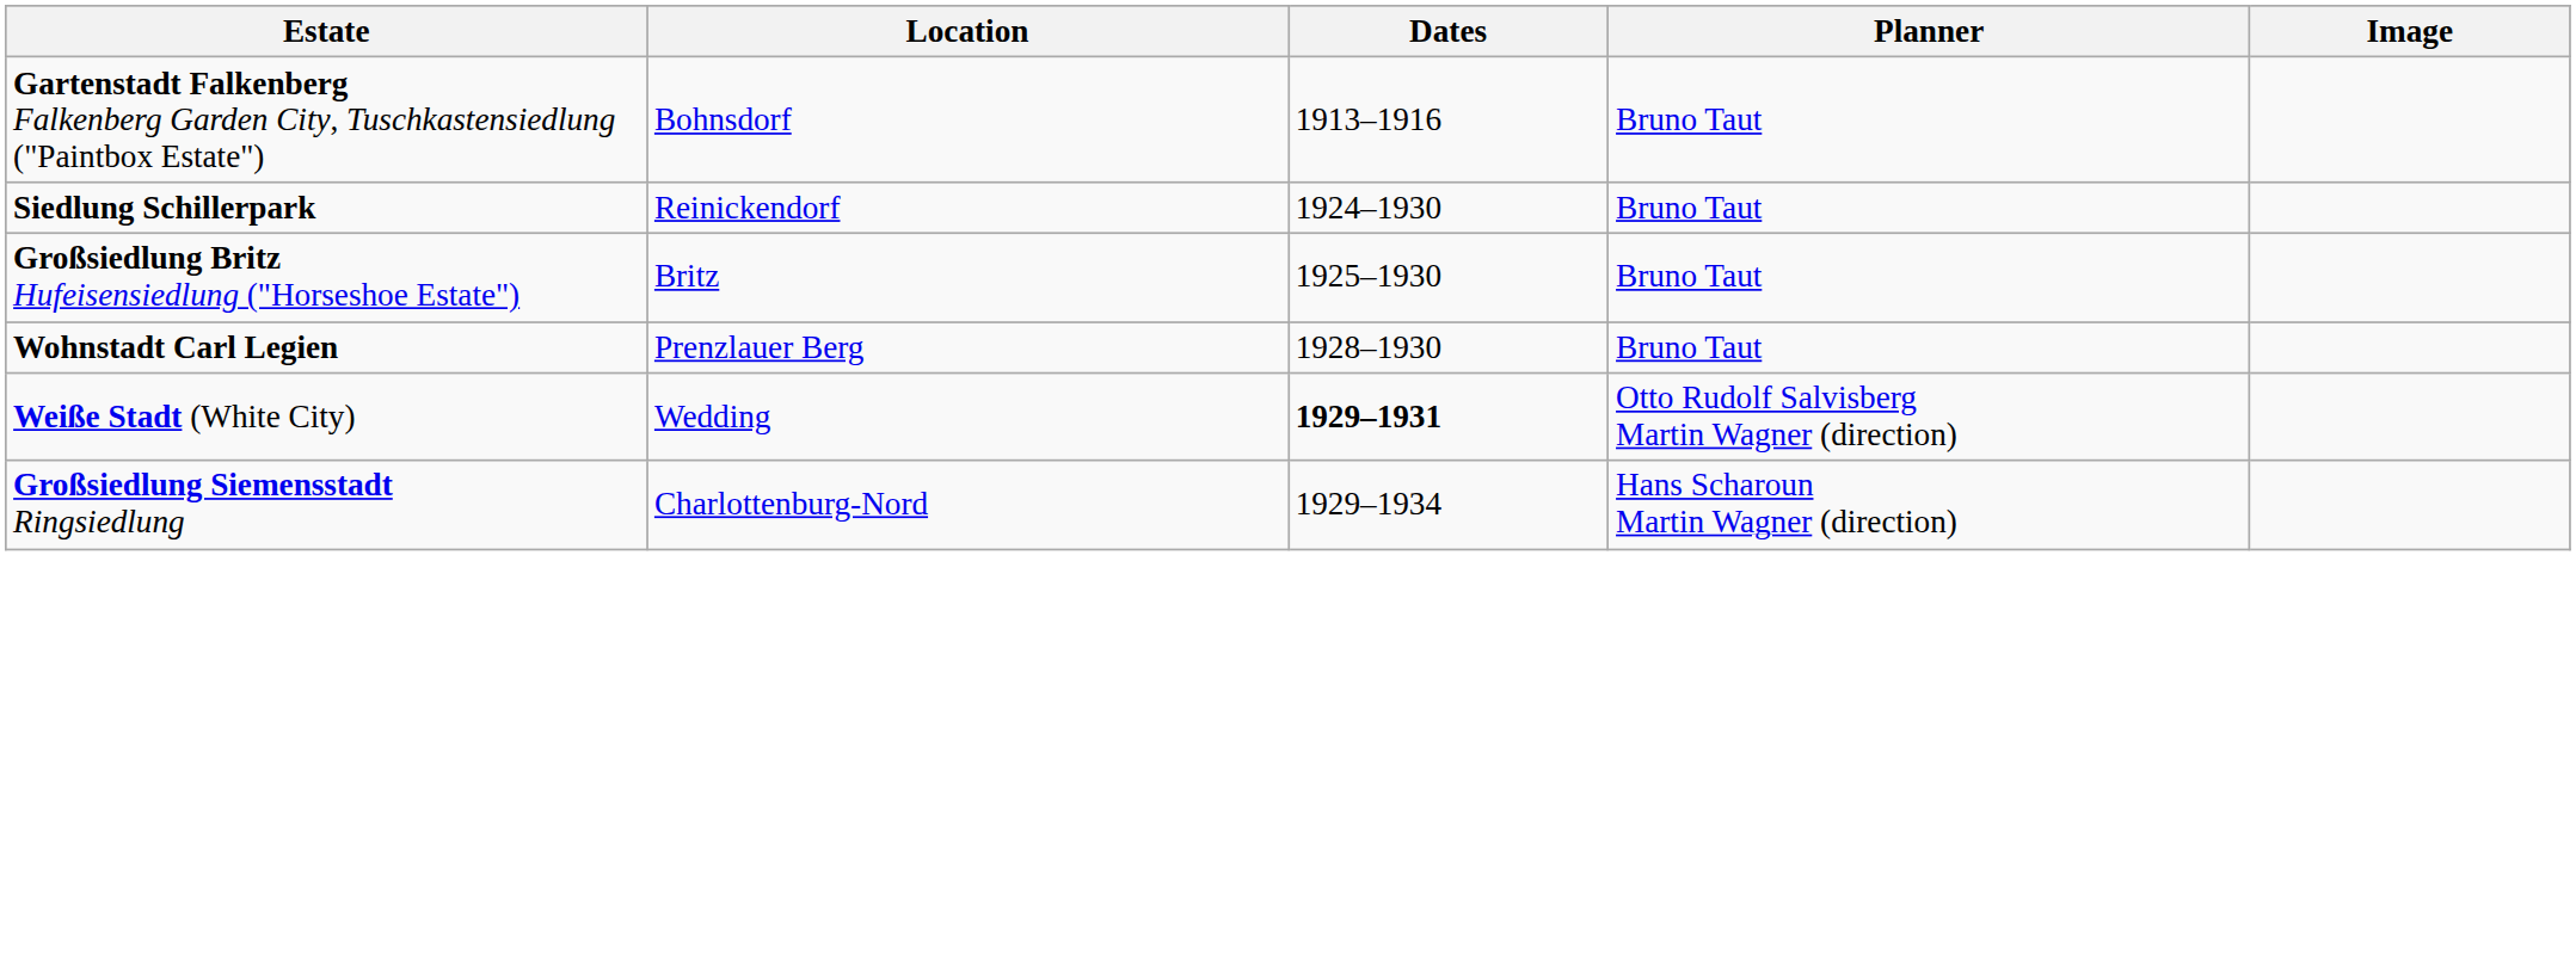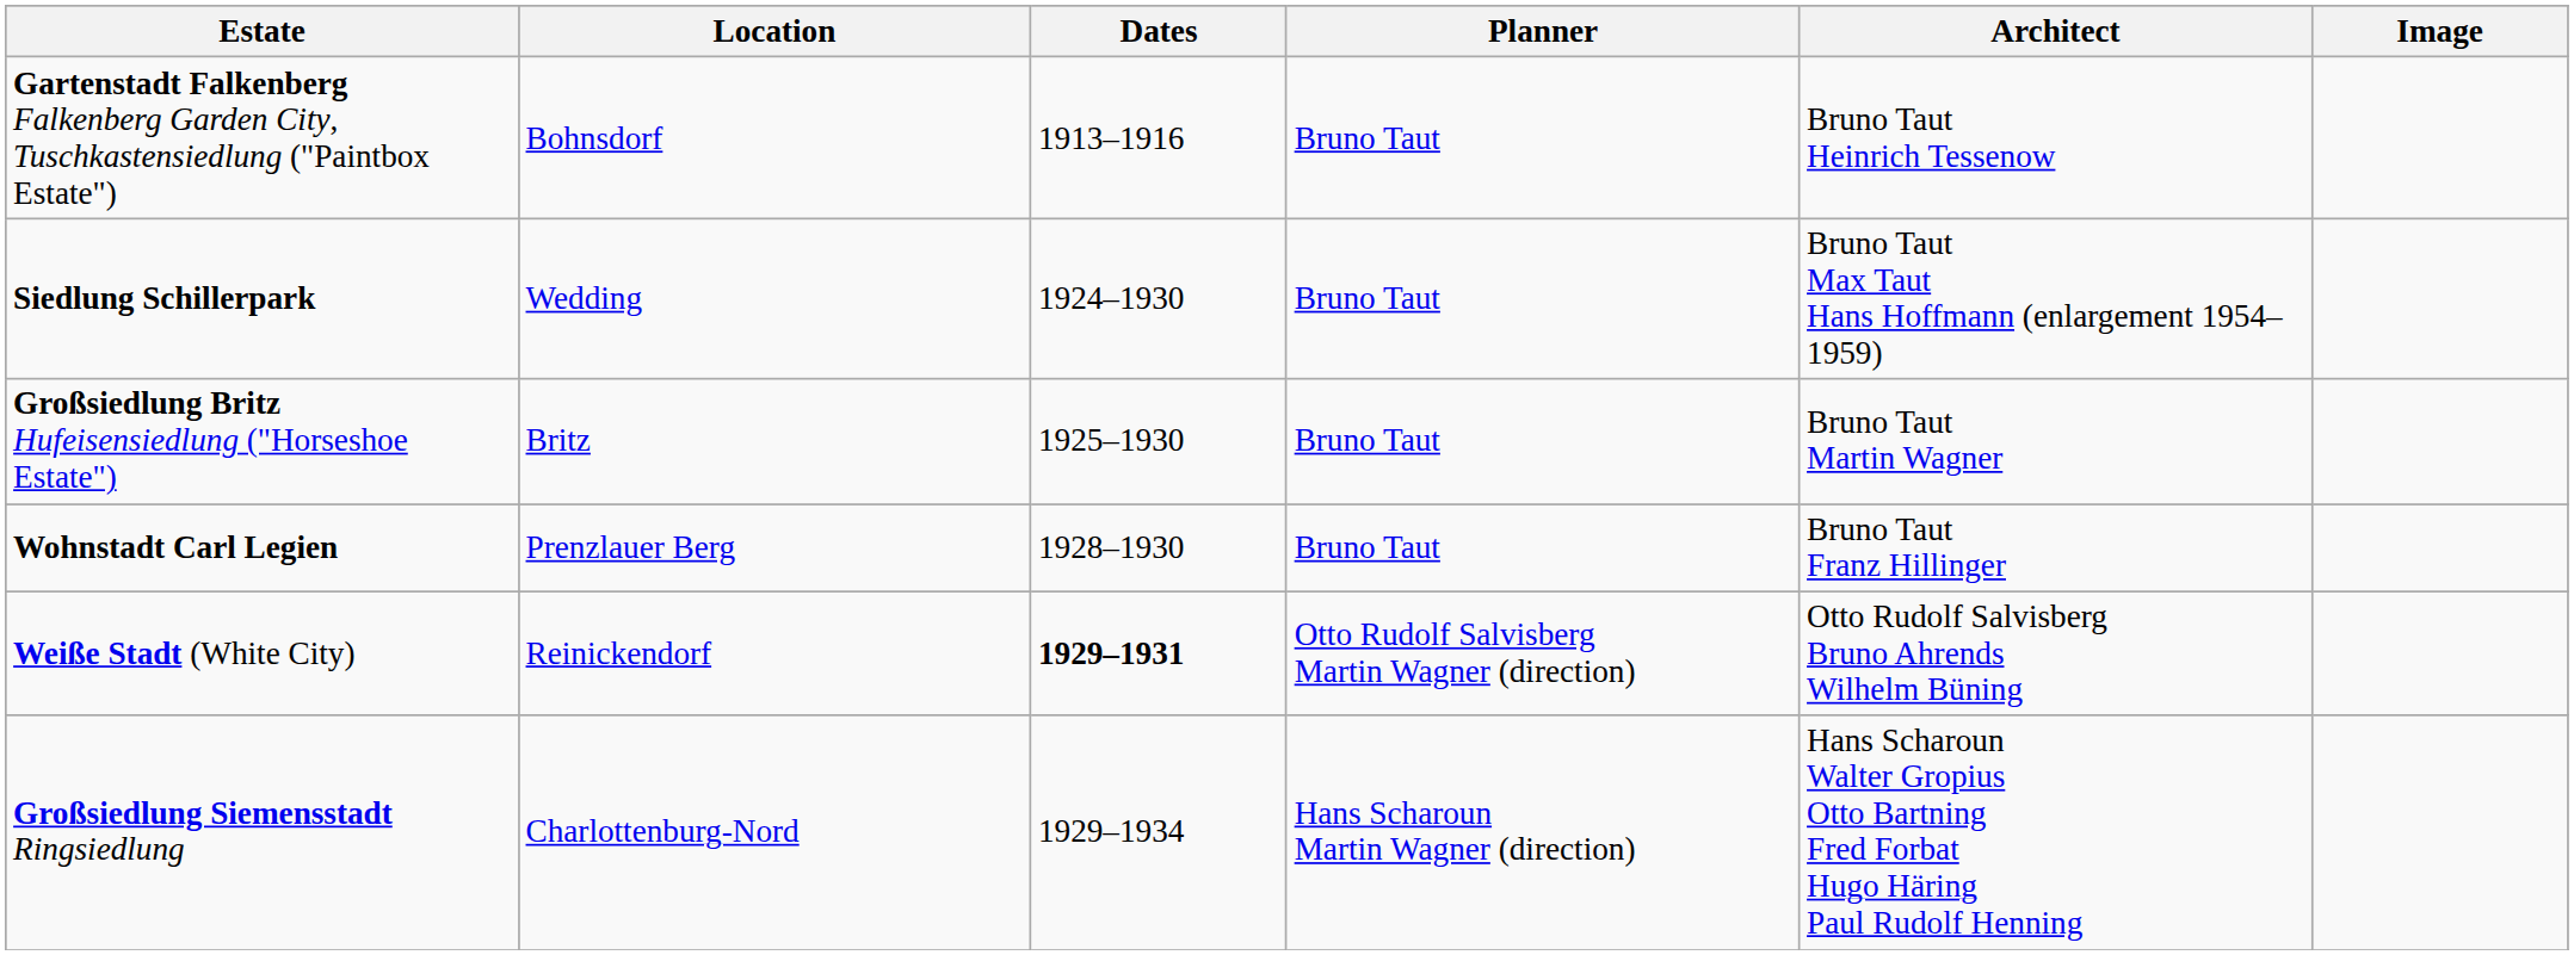 <table class="wikitable sortable" width="100%">
 <tr>
 <th width="20%" align="left" bgcolor="#778899">Estate</th>
 <th width="20%" align="left" bgcolor="#778899">Location</th>
 <th width="10%" bgcolor="#778899">Dates</th>
 <th width="20%" class="unsortable" align="left" bgcolor="#778899">Planner</th>
+<th width="20%" class="unsortable" align="left" bgcolor="#778899">Architect</th>
 <th width="10%" class="unsortable" bgcolor="#778899">Image</th>
 </tr>
 <tr>
 <td><strong>Gartenstadt Falkenberg</strong><br><em>Falkenberg Garden City</em>, <em>Tuschkastensiedlung</em> ("Paintbox Estate")</td>
 <td><a href='#'>Bohnsdorf</a><br></td>
 <td>1913–1916</td>
 <td><a href='#'>Bruno Taut</a></td>
+<td>Bruno Taut <br><a href='#'>Heinrich Tessenow</a></td>
 <td></td>
 </tr>
 <tr>
 <td><strong>Siedlung Schillerpark</strong></td>
-<td><a href='#'>Reinickendorf</a><br></td>
+<td><a href='#'>Wedding</a><br></td>
 <td>1924–1930</td>
 <td><a href='#'>Bruno Taut</a></td>
+<td>Bruno Taut <br><a href='#'>Max Taut</a><br><a href='#'>Hans Hoffmann</a> (enlargement 1954–1959)</td>
 <td></td>
 </tr>
 <tr>
 <td><strong>Großsiedlung Britz</strong> <br><a href='#'><em>Hufeisensiedlung</em> ("Horseshoe Estate")</a></td>
 <td><a href='#'>Britz</a><br></td>
 <td>1925–1930</td>
 <td><a href='#'>Bruno Taut</a></td>
+<td>Bruno Taut <br><a href='#'>Martin Wagner</a></td>
 <td></td>
 </tr>
 <tr>
 <td><strong>Wohnstadt Carl Legien</strong></td>
 <td><a href='#'>Prenzlauer Berg</a><br></td>
 <td>1928–1930</td>
 <td><a href='#'>Bruno Taut</a></td>
+<td>Bruno Taut <br><a href='#'>Franz Hillinger</a></td>
 <td></td>
 </tr>
 <tr>
 <td><strong><a href='#'>Weiße Stadt</a></strong> (White City)</td>
-<td><a href='#'>Wedding</a><br></td>
+<td><a href='#'>Reinickendorf</a><br></td>
 <td><strong>1929–1931</strong></td>
 <td><a href='#'>Otto Rudolf Salvisberg</a> <br><a href='#'>Martin Wagner</a> (direction)</td>
+<td>Otto Rudolf Salvisberg <br><a href='#'>Bruno Ahrends</a> <br><a href='#'>Wilhelm Büning</a></td>
 <td></td>
 </tr>
 <tr>
 <td><strong><a href='#'>Großsiedlung Siemensstadt</a></strong><br><em>Ringsiedlung</em></td>
 <td><a href='#'>Charlottenburg-Nord</a><br></td>
 <td>1929–1934</td>
 <td><a href='#'>Hans Scharoun</a> <br><a href='#'>Martin Wagner</a> (direction)</td>
+<td>Hans Scharoun <br><a href='#'>Walter Gropius</a> <br><a href='#'>Otto Bartning</a> <br><a href='#'>Fred Forbat</a> <br><a href='#'>Hugo Häring</a> <br><a href='#'>Paul Rudolf Henning</a></td>
 <td></td>
 </tr>
 </table>
